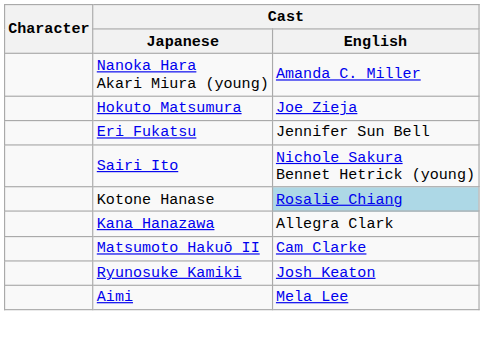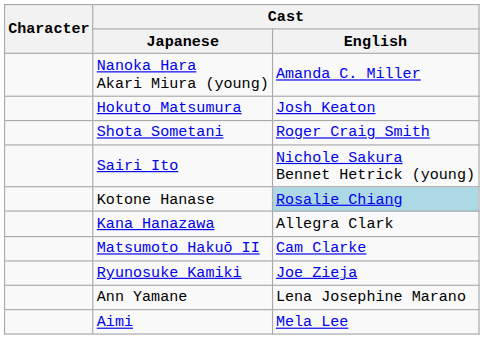 <table class="wikitable">
 <tr>
 <th rowspan="2">Character</th>
 <th colspan="2">Cast</th>
 </tr>
 <tr>
 <th>Japanese</th>
 <th>English</th>
 </tr>
 <tr>
 <td></td>
 <td><a href='#'>Nanoka Hara</a><br>Akari Miura (young)</td>
 <td><a href='#'>Amanda C. Miller</a></td>
 </tr>
 <tr>
 <td></td>
 <td><a href='#'>Hokuto Matsumura</a></td>
-<td><a href='#'>Joe Zieja</a></td>
+<td><a href='#'>Josh Keaton</a></td>
 </tr>
 <tr>
 <td></td>
-<td><a href='#'>Eri Fukatsu</a></td>
-<td>Jennifer Sun Bell</td>
+<td><a href='#'>Shota Sometani</a></td>
+<td><a href='#'>Roger Craig Smith</a></td>
 </tr>
 <tr>
 <td></td>
 <td><a href='#'>Sairi Ito</a></td>
 <td><a href='#'>Nichole Sakura</a><br>Bennet Hetrick (young)</td>
 </tr>
 <tr>
 <td></td>
 <td>Kotone Hanase</td>
 <td style="background: lightblue;"><a href='#'>Rosalie Chiang</a></td>
 </tr>
 <tr>
 <td></td>
 <td><a href='#'>Kana Hanazawa</a></td>
 <td>Allegra Clark</td>
 </tr>
 <tr>
 <td></td>
 <td><a href='#'>Matsumoto Hakuō II</a></td>
 <td><a href='#'>Cam Clarke</a></td>
 </tr>
 <tr>
 <td></td>
 <td><a href='#'>Ryunosuke Kamiki</a></td>
-<td><a href='#'>Josh Keaton</a></td>
+<td><a href='#'>Joe Zieja</a></td>
+</tr>
+<tr>
+<td></td>
+<td>Ann Yamane</td>
+<td>Lena Josephine Marano</td>
 </tr>
 <tr>
 <td></td>
 <td><a href='#'>Aimi</a></td>
 <td><a href='#'>Mela Lee</a></td>
 </tr>
 </table>
